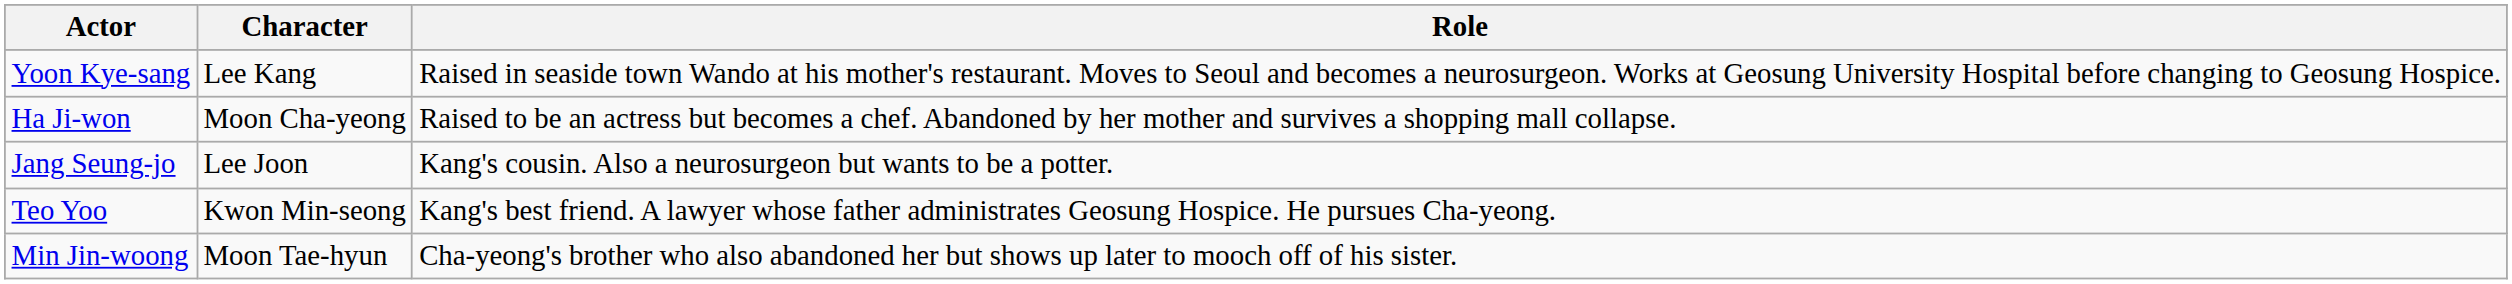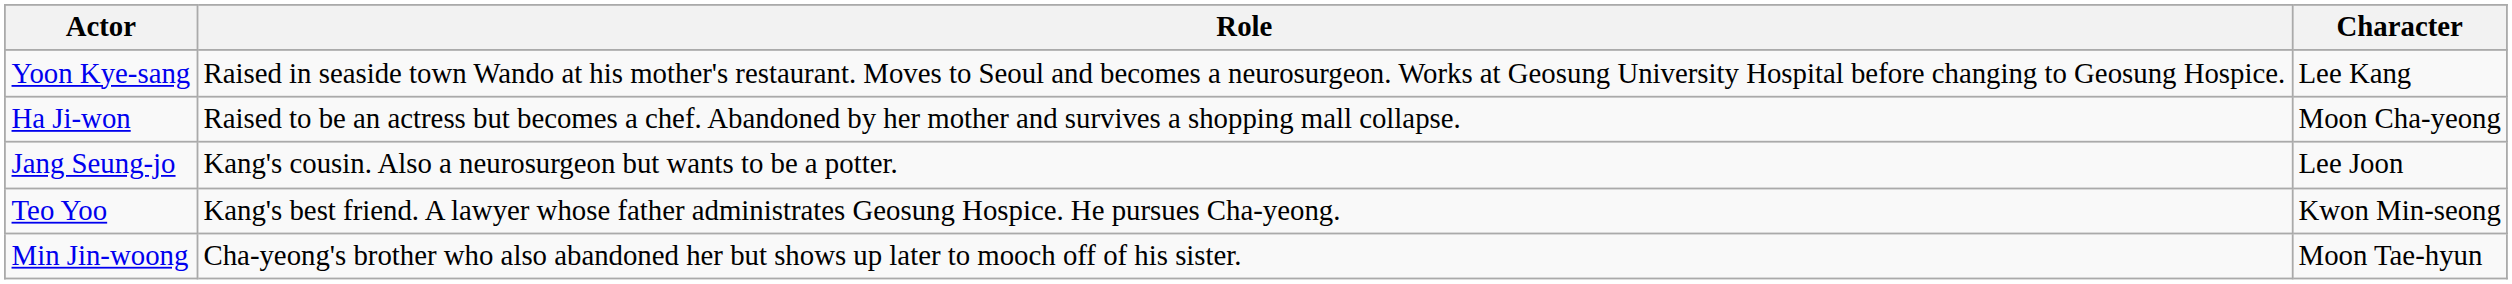 <table class="wikitable">
 <tr>
 <th>Actor</th>
+<th>Role</th>
 <th>Character</th>
-<th>Role</th>
 </tr>
 <tr>
 <td><a href='#'>Yoon Kye-sang</a></td>
+<td>Raised in seaside town Wando at his mother's restaurant.  Moves to Seoul and becomes a neurosurgeon.  Works at Geosung University Hospital before changing to Geosung Hospice.</td>
 <td>Lee Kang</td>
-<td>Raised in seaside town Wando at his mother's restaurant.  Moves to Seoul and becomes a neurosurgeon.  Works at Geosung University Hospital before changing to Geosung Hospice.</td>
 </tr>
 <tr>
 <td><a href='#'>Ha Ji-won</a></td>
+<td>Raised to be an actress but becomes a chef.  Abandoned by her mother and survives a shopping mall collapse.</td>
 <td>Moon Cha-yeong</td>
-<td>Raised to be an actress but becomes a chef.  Abandoned by her mother and survives a shopping mall collapse.</td>
 </tr>
 <tr>
 <td><a href='#'>Jang Seung-jo</a></td>
+<td>Kang's cousin. Also a neurosurgeon but wants to be a potter.</td>
 <td>Lee Joon</td>
-<td>Kang's cousin. Also a neurosurgeon but wants to be a potter.</td>
 </tr>
 <tr>
 <td><a href='#'>Teo Yoo</a></td>
+<td>Kang's best friend.  A lawyer whose father administrates Geosung Hospice.  He pursues Cha-yeong.</td>
 <td>Kwon Min-seong</td>
-<td>Kang's best friend.  A lawyer whose father administrates Geosung Hospice.  He pursues Cha-yeong.</td>
 </tr>
 <tr>
 <td><a href='#'>Min Jin-woong</a></td>
+<td>Cha-yeong's brother who also abandoned her but shows up later to mooch off of his sister.</td>
 <td>Moon Tae-hyun</td>
-<td>Cha-yeong's brother who also abandoned her but shows up later to mooch off of his sister.</td>
 </tr>
 </table>
